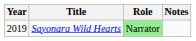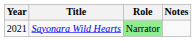 <table class="wikitable plainrowheaders sortable">
 <tr>
 <th>Year</th>
 <th>Title</th>
 <th>Role</th>
 <th>Notes</th>
 </tr>
 <tr>
-<td>2019</td>
+<td>2021</td>
 <td><em><a href='#'>Sayonara Wild Hearts</a></em></td>
 <td style="background: lightgreen;">Narrator</td>
 <td></td>
 </tr>
 </table>
